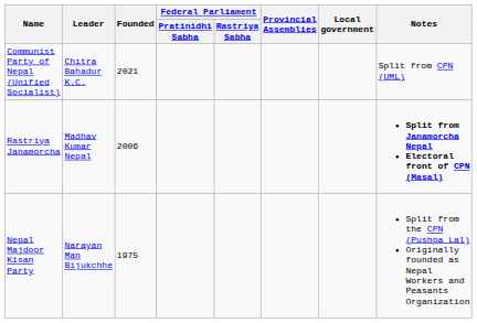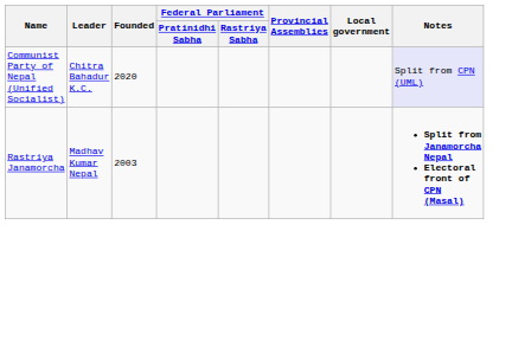 <table class="wikitable">
 <tr>
 <th rowspan="2">Name</th>
 <th rowspan="2">Leader</th>
 <th rowspan="2">Founded</th>
 <th colspan="2"><a href='#'>Federal Parliament</a></th>
 <th rowspan="2"><a href='#'>Provincial Assemblies</a></th>
 <th rowspan="2">Local government</th>
 <th rowspan="2">Notes</th>
 </tr>
 <tr>
 <th><a href='#'>Pratinidhi Sabha</a></th>
 <th><a href='#'>Rastriya Sabha</a></th>
 </tr>
 <tr>
 <td><a href='#'>Communist Party of Nepal (Unified Socialist)</a></td>
 <td><a href='#'>Chitra Bahadur K.C.</a></td>
-<td>2021</td>
+<td>2020</td>
 <td></td>
 <td></td>
 <td></td>
 <td></td>
-<td>Split from <a href='#'>CPN (UML)</a></td>
+<td style="background: lavender;">Split from <a href='#'>CPN (UML)</a></td>
 </tr>
 <tr>
 <td><a href='#'>Rastriya Janamorcha</a></td>
 <td><a href='#'>Madhav Kumar Nepal</a></td>
-<td>2006</td>
+<td>2003</td>
 <td></td>
 <td></td>
 <td></td>
 <td></td>
 <td><strong><br><ul><li>Split from <a href='#'>Janamorcha Nepal</a></li><li>Electoral front of <a href='#'>CPN (Masal)</a></li></ul></strong></td>
 </tr>
-<tr>
-<td><a href='#'>Nepal Majdoor Kisan Party</a></td>
-<td><a href='#'>Narayan Man Bijukchhe</a></td>
-<td>1975</td>
-<td></td>
-<td></td>
-<td></td>
-<td></td>
-<td><br><ul><li>Split from the <a href='#'>CPN (Pushpa Lal)</a></li><li>Originally founded as Nepal Workers and Peasants Organization</li></ul></td>
-</tr>
 </table>
